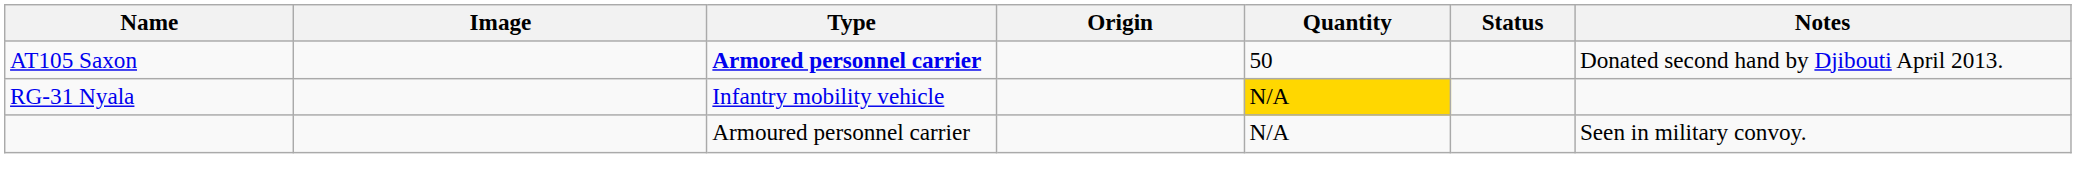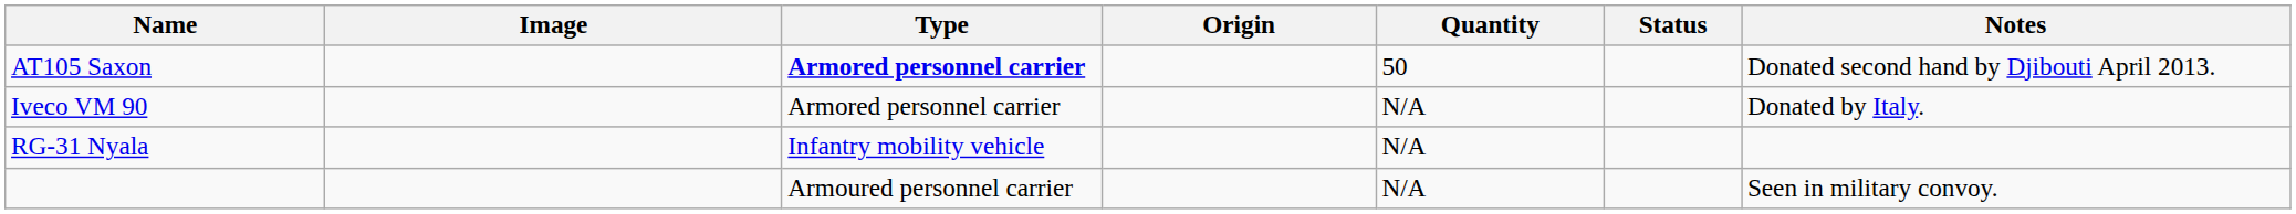 <table class="wikitable" style="width:90%;">
 <tr>
 <th width=14%>Name</th>
 <th width=20%>Image</th>
 <th width=14%>Type</th>
 <th width=12%>Origin</th>
 <th width=10%>Quantity</th>
 <th width=06%>Status</th>
 <th width="24%">Notes</th>
 </tr>
 <tr>
 <td><a href='#'>AT105 Saxon</a></td>
 <td></td>
 <td><strong><a href='#'>Armored personnel carrier</a></strong></td>
 <td></td>
 <td>50</td>
 <td></td>
 <td>Donated second hand by <a href='#'>Djibouti</a> April 2013.</td>
 </tr>
 <tr>
+<td><a href='#'>Iveco VM 90</a></td>
+<td></td>
+<td>Armored personnel carrier</td>
+<td></td>
+<td>N/A</td>
+<td></td>
+<td>Donated by <a href='#'>Italy</a>.</td>
+</tr>
+<tr>
 <td><a href='#'>RG-31 Nyala</a></td>
 <td></td>
 <td><a href='#'>Infantry mobility vehicle</a></td>
 <td></td>
-<td style="background: gold;">N/A</td>
+<td>N/A</td>
 <td></td>
 <td></td>
 </tr>
 <tr>
 <td></td>
 <td></td>
 <td>Armoured personnel carrier</td>
 <td></td>
 <td>N/A</td>
 <td></td>
 <td>Seen in military convoy.</td>
 </tr>
 </table>
